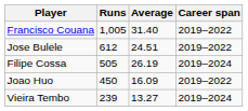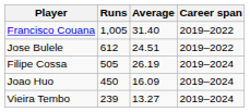 <table class="wikitable">
 <tr>
 <th>Player</th>
 <th>Runs</th>
 <th>Average</th>
 <th>Career span</th>
 </tr>
 <tr>
 <td><a href='#'>Francisco Couana</a></td>
 <td>1,005</td>
 <td>31.40</td>
 <td>2019–2022</td>
 </tr>
 <tr>
 <td>Jose Bulele</td>
 <td>612</td>
 <td>24.51</td>
 <td>2019–2022</td>
 </tr>
 <tr>
 <td>Filipe Cossa</td>
 <td>505</td>
 <td>26.19</td>
 <td>2019–2024</td>
 </tr>
 <tr>
 <td>Joao Huo</td>
 <td>450</td>
 <td>16.09</td>
-<td>2019–2022</td>
+<td>2019–2024</td>
 </tr>
 <tr>
 <td>Vieira Tembo</td>
 <td>239</td>
 <td>13.27</td>
 <td>2019–2024</td>
 </tr>
 </table>
